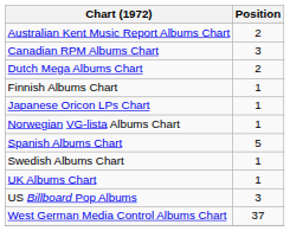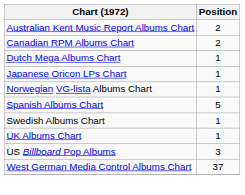 <table class="wikitable sortable" style="text-align:center;">
 <tr>
 <th>Chart (1972)</th>
 <th>Position</th>
 </tr>
 <tr>
 <td align="left"><a href='#'>Australian Kent Music Report Albums Chart</a></td>
 <td>2</td>
 </tr>
 <tr>
 <td align="left"><a href='#'>Canadian RPM Albums Chart</a></td>
-<td>3</td>
+<td>2</td>
 </tr>
 <tr>
 <td align="left"><a href='#'>Dutch Mega Albums Chart</a></td>
-<td>2</td>
-</tr>
-<tr>
-<td align="left">Finnish Albums Chart</td>
 <td>1</td>
 </tr>
 <tr>
 <td align="left"><a href='#'>Japanese Oricon LPs Chart</a></td>
 <td>1</td>
 </tr>
 <tr>
 <td align="left"><a href='#'>Norwegian</a> <a href='#'>VG-lista</a> Albums Chart</td>
 <td>1</td>
 </tr>
 <tr>
 <td align="left"><a href='#'>Spanish Albums Chart</a></td>
 <td>5</td>
 </tr>
 <tr>
 <td align="left">Swedish Albums Chart</td>
 <td>1</td>
 </tr>
 <tr>
 <td align="left"><a href='#'>UK Albums Chart</a></td>
 <td>1</td>
 </tr>
 <tr>
 <td align="left">US <a href='#'><em>Billboard</em> Pop Albums</a></td>
 <td>3</td>
 </tr>
 <tr>
 <td align="left"><a href='#'>West German Media Control Albums Chart</a></td>
 <td>37</td>
 </tr>
 <tr>
 </tr>
 </table>
